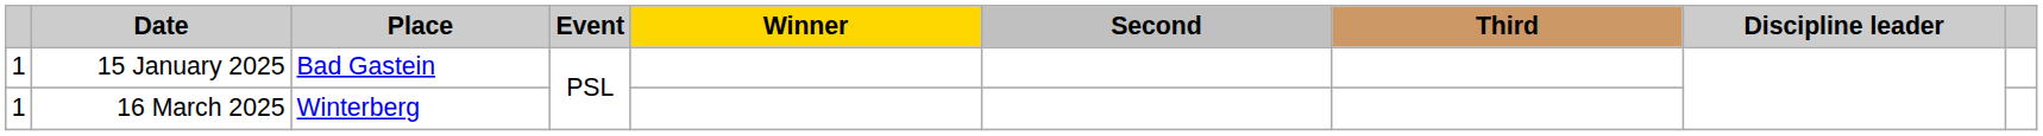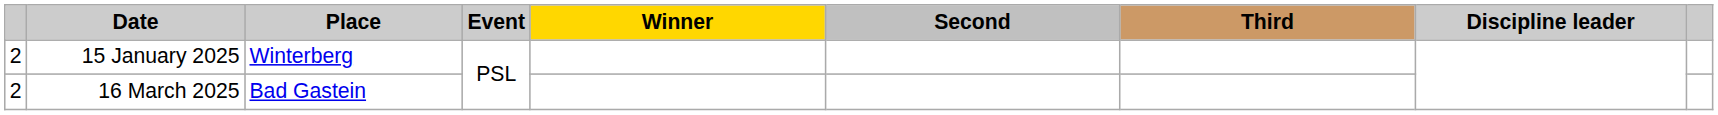 <table class="wikitable plainrowheaders" style="background:#fff; font-size:86%; line-height:16px; border:grey solid 1px; border-collapse:collapse;">
 <tr>
 <th scope="col" style="background:#ccc; width=10 px;"></th>
 <th scope="col" style="background:#ccc; width:135px;">Date</th>
 <th scope="col" style="background:#ccc; width:135px;">Place</th>
 <th scope="col" style="background:#ccc;">Event</th>
 <th scope="col" style="background:gold; width:185px;">Winner</th>
 <th scope="col" style="background:silver; width:185px;">Second</th>
 <th scope="col" style="background:#c96; width:185px;">Third</th>
 <th scope="col" style="background:#ccc; width:170px;">Discipline leader</th>
 <th scope="col" style="background:#ccc; width:10px;"></th>
 </tr>
 <tr>
-<td align="center">1</td>
+<td align="center">2</td>
 <td align="right">15 January 2025</td>
-<td> <a href='#'>Bad Gastein</a></td>
+<td> <a href='#'>Winterberg</a></td>
 <td rowspan="2" align="center">PSL</td>
 <td></td>
 <td></td>
 <td></td>
 <td rowspan=2></td>
 <td></td>
 </tr>
 <tr>
-<td align="center">1</td>
+<td align="center">2</td>
 <td align="right">16 March 2025</td>
-<td> <a href='#'>Winterberg</a></td>
+<td> <a href='#'>Bad Gastein</a></td>
 <td></td>
 <td></td>
 <td></td>
 <td></td>
 </tr>
 </table>
